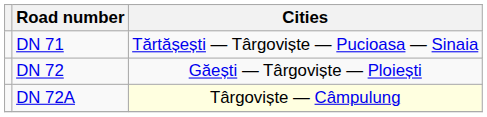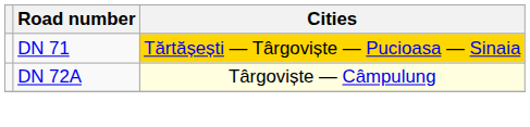 <table class="wikitable">
 <tr>
 <th bgcolor="lightgrey"></th>
 <th bgcolor="lightgrey">Road number</th>
 <th bgcolor="lightgrey">Cities</th>
 </tr>
 <tr -->
 <td></td>
 <td><a href='#'>DN 71</a></td>
-<td align="center"><a href='#'>Tărtășești</a> — Târgoviște — <a href='#'>Pucioasa</a> — <a href='#'>Sinaia</a></td>
-</tr>
-<tr -->
-<td></td>
-<td><a href='#'>DN 72</a></td>
-<td align="center"><a href='#'>Găești</a> — Târgoviște — <a href='#'>Ploiești</a></td>
+<td align="center" style="background: gold;"><a href='#'>Tărtășești</a> — Târgoviște — <a href='#'>Pucioasa</a> — <a href='#'>Sinaia</a></td>
 </tr>
 <tr -->
 <td></td>
 <td><a href='#'>DN 72A</a></td>
 <td align="center" style="background: lightyellow;">Târgoviște — <a href='#'>Câmpulung</a></td>
 </tr>
 <tr -->
 </tr>
 </table>
